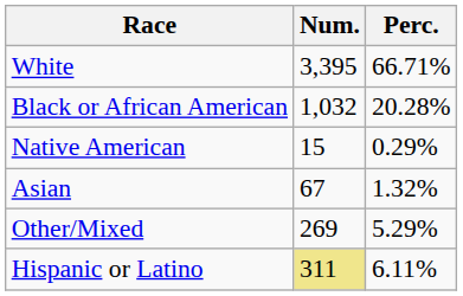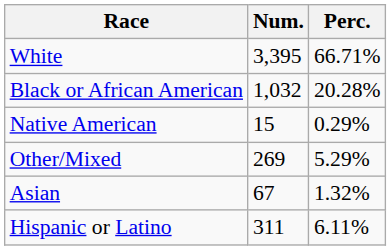 <table class="wikitable">
 <tr>
 <th>Race</th>
 <th>Num.</th>
 <th>Perc.</th>
 </tr>
 <tr>
 <td><a href='#'>White</a></td>
 <td>3,395</td>
 <td>66.71%</td>
 </tr>
 <tr>
 <td><a href='#'>Black or African American</a></td>
 <td>1,032</td>
 <td>20.28%</td>
 </tr>
 <tr>
 <td><a href='#'>Native American</a></td>
 <td>15</td>
 <td>0.29%</td>
 </tr>
 <tr>
+<td><a href='#'>Other/Mixed</a></td>
+<td>269</td>
+<td>5.29%</td>
+</tr>
+<tr>
 <td><a href='#'>Asian</a></td>
 <td>67</td>
 <td>1.32%</td>
 </tr>
 <tr>
-<td><a href='#'>Other/Mixed</a></td>
-<td>269</td>
-<td>5.29%</td>
-</tr>
-<tr>
 <td><a href='#'>Hispanic</a> or <a href='#'>Latino</a></td>
-<td style="background: khaki;">311</td>
+<td>311</td>
 <td>6.11%</td>
 </tr>
 </table>
